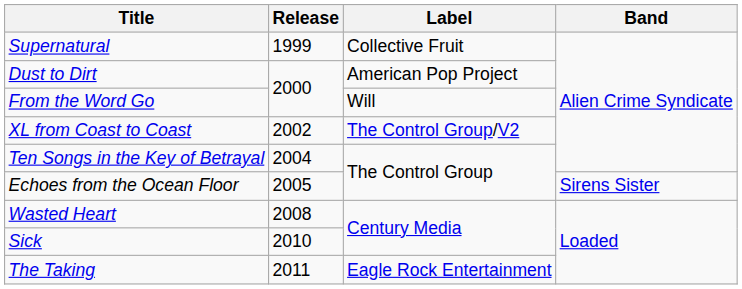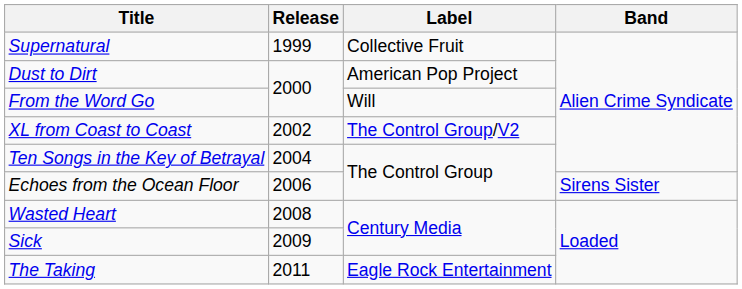 <table class="wikitable">
 <tr>
 <th>Title</th>
 <th>Release</th>
 <th>Label</th>
 <th>Band</th>
 </tr>
 <tr>
 <td><em><a href='#'>Supernatural</a></em></td>
 <td>1999</td>
 <td>Collective Fruit</td>
 <td rowspan=5><a href='#'>Alien Crime Syndicate</a></td>
 </tr>
 <tr>
 <td><em><a href='#'>Dust to Dirt</a></em></td>
 <td rowspan=2>2000</td>
 <td>American Pop Project</td>
 </tr>
 <tr>
 <td><em><a href='#'>From the Word Go</a></em></td>
 <td>Will</td>
 </tr>
 <tr>
 <td><em><a href='#'>XL from Coast to Coast</a></em></td>
 <td>2002</td>
 <td><a href='#'>The Control Group</a>/<a href='#'>V2</a></td>
 </tr>
 <tr>
 <td><em><a href='#'>Ten Songs in the Key of Betrayal</a></em></td>
 <td>2004</td>
 <td rowspan=2>The Control Group</td>
 </tr>
 <tr>
 <td><em>Echoes from the Ocean Floor</em></td>
-<td>2005</td>
+<td>2006</td>
 <td><a href='#'>Sirens Sister</a></td>
 </tr>
 <tr>
 <td><em><a href='#'>Wasted Heart</a></em></td>
 <td>2008</td>
 <td rowspan=2><a href='#'>Century Media</a></td>
 <td rowspan=3><a href='#'>Loaded</a></td>
 </tr>
 <tr>
 <td><em><a href='#'>Sick</a></em></td>
-<td>2010</td>
+<td>2009</td>
 </tr>
 <tr>
 <td><em><a href='#'>The Taking</a></em></td>
 <td>2011</td>
 <td><a href='#'>Eagle Rock Entertainment</a></td>
 </tr>
 </table>
